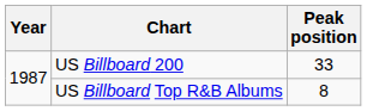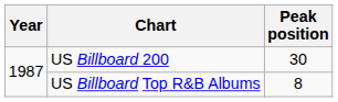 <table class="wikitable">
 <tr>
 <th>Year</th>
 <th>Chart</th>
 <th>Peak<br>position</th>
 </tr>
 <tr>
 <td rowspan="2">1987</td>
 <td>US <a href='#'><em>Billboard</em> 200</a></td>
-<td align="center">33</td>
+<td align="center">30</td>
 </tr>
 <tr>
 <td>US <em><a href='#'>Billboard</a></em> <a href='#'>Top R&B Albums</a></td>
 <td align="center">8</td>
 </tr>
 </table>
